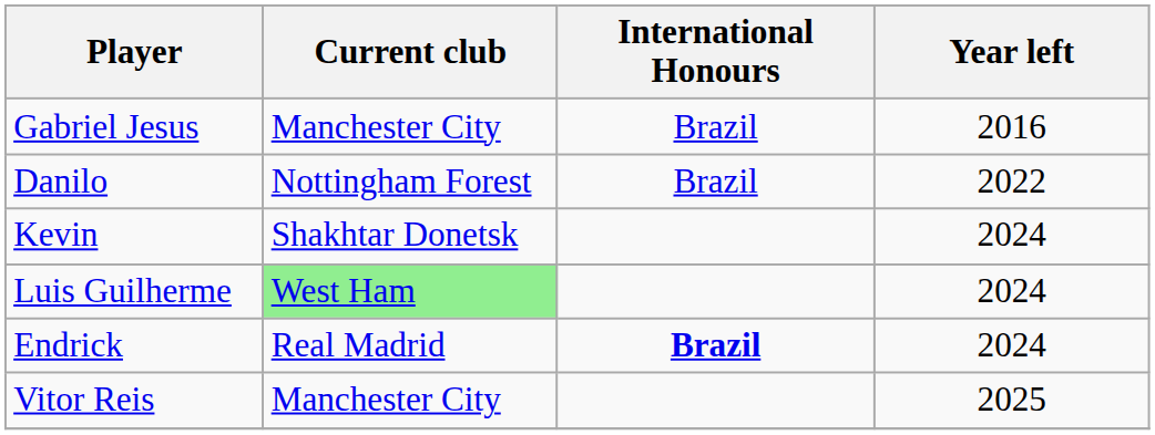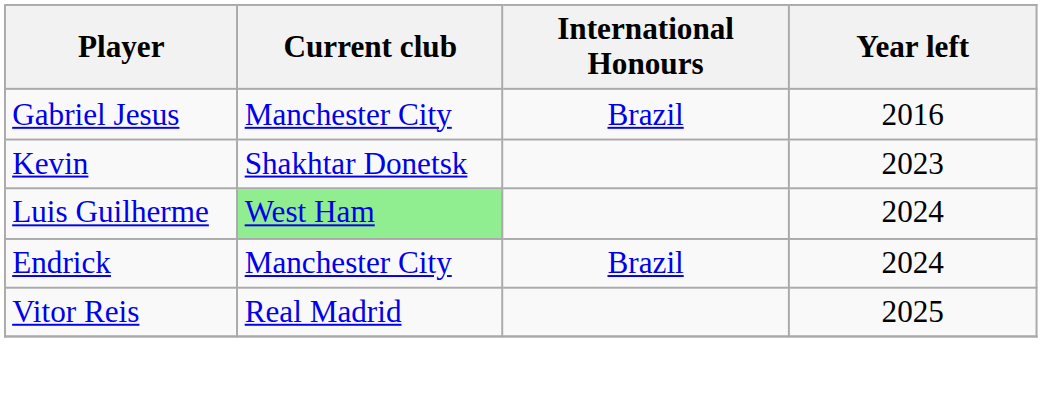 <table class="sortable wikitable" width="60%">
 <tr>
 <th width="13.5%">Player</th>
 <th width="16%">Current club</th>
 <th width="15%">International Honours</th>
 <th width="15%">Year left</th>
 </tr>
 <tr>
 <td><a href='#'>Gabriel Jesus</a></td>
 <td>  <a href='#'>Manchester City</a></td>
 <td align=center> <a href='#'>Brazil</a></td>
 <td align=center>2016</td>
 </tr>
 <tr>
-<td><a href='#'>Danilo</a></td>
-<td> <a href='#'>Nottingham Forest</a></td>
-<td align=center> <a href='#'>Brazil</a></td>
-<td align=center>2022</td>
-</tr>
-<tr>
 <td><a href='#'>Kevin</a></td>
 <td> <a href='#'>Shakhtar Donetsk</a></td>
 <td align=center></td>
-<td align=center>2024</td>
+<td align=center>2023</td>
 </tr>
 <tr>
 <td><a href='#'>Luis Guilherme</a></td>
 <td style="background: lightgreen;"> <a href='#'>West Ham</a></td>
 <td align=center></td>
 <td align=center>2024</td>
 </tr>
 <tr>
 <td><a href='#'> Endrick</a></td>
-<td> <a href='#'>Real Madrid</a></td>
-<td align=center><strong> <a href='#'>Brazil</a></strong></td>
+<td> <a href='#'>Manchester City</a></td>
+<td align=center> <a href='#'>Brazil</a></td>
 <td align=center>2024</td>
 </tr>
 <tr>
 <td><a href='#'>Vitor Reis</a></td>
-<td> <a href='#'>Manchester City</a></td>
+<td> <a href='#'>Real Madrid</a></td>
 <td align=center></td>
 <td align=center>2025</td>
 </tr>
 <tr>
 </tr>
 </table>
